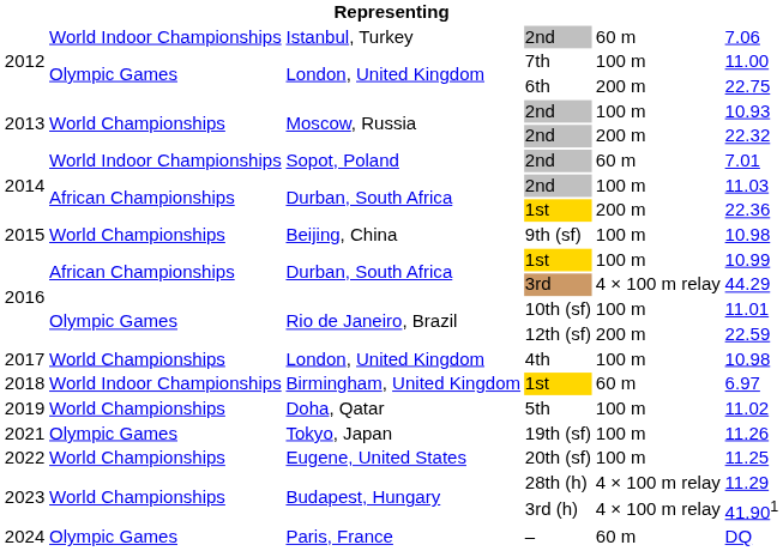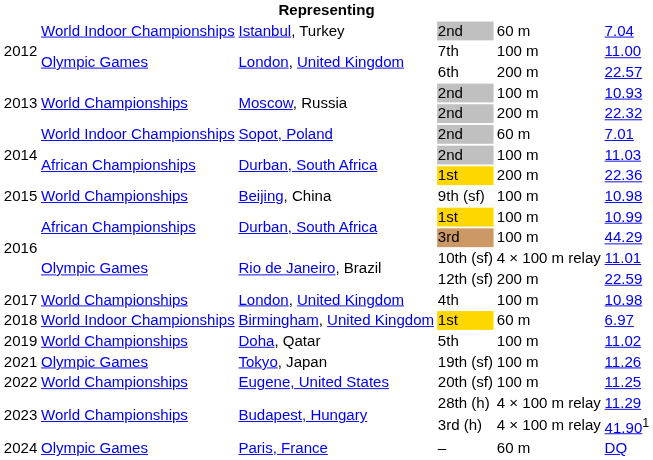 <table>
 <tr>
 <th colspan="6">Representing </th>
 </tr>
 <tr>
 <td rowspan = "3">2012</td>
 <td><a href='#'>World Indoor Championships</a></td>
 <td><a href='#'>Istanbul</a>, Turkey</td>
 <td bgcolor="silver">2nd</td>
 <td>60 m</td>
-<td><a href='#'>7.06</a></td>
+<td><a href='#'>7.04</a></td>
 </tr>
 <tr>
 <td rowspan = "2"><a href='#'>Olympic Games</a></td>
 <td rowspan = "2"><a href='#'>London</a>, <a href='#'>United Kingdom</a></td>
 <td>7th</td>
 <td>100 m</td>
 <td><a href='#'>11.00</a></td>
 </tr>
 <tr>
 <td>6th</td>
 <td>200 m</td>
-<td><a href='#'>22.75</a></td>
+<td><a href='#'>22.57</a></td>
 </tr>
 <tr>
 <td rowspan=2>2013</td>
 <td rowspan=2><a href='#'>World Championships</a></td>
 <td rowspan=2><a href='#'>Moscow</a>, Russia</td>
 <td bgcolor="silver">2nd</td>
 <td>100 m</td>
 <td><a href='#'>10.93</a></td>
 </tr>
 <tr>
 <td bgcolor="silver">2nd</td>
 <td>200 m</td>
 <td><a href='#'>22.32</a></td>
 </tr>
 <tr>
 <td rowspan=3>2014</td>
 <td><a href='#'>World Indoor Championships</a></td>
 <td><a href='#'>Sopot, Poland</a></td>
 <td bgcolor="silver">2nd</td>
 <td>60 m</td>
 <td><a href='#'>7.01</a></td>
 </tr>
 <tr>
 <td rowspan=2><a href='#'>African Championships</a></td>
 <td rowspan=2><a href='#'>Durban, South Africa</a></td>
 <td bgcolor=silver>2nd</td>
 <td>100 m</td>
 <td><a href='#'>11.03</a></td>
 </tr>
 <tr>
 <td bgcolor=gold>1st</td>
 <td>200 m</td>
 <td><a href='#'>22.36</a></td>
 </tr>
 <tr>
 <td>2015</td>
 <td><a href='#'>World Championships</a></td>
 <td><a href='#'>Beijing</a>, China</td>
 <td>9th (sf)</td>
 <td>100 m</td>
 <td><a href='#'>10.98</a></td>
 </tr>
 <tr>
 <td rowspan=4>2016</td>
 <td rowspan=2><a href='#'>African Championships</a></td>
 <td rowspan=2><a href='#'>Durban, South Africa</a></td>
 <td bgcolor=gold>1st</td>
 <td>100 m</td>
 <td><a href='#'>10.99</a></td>
 </tr>
 <tr>
 <td bgcolor=cc9966>3rd</td>
-<td>4 × 100 m relay</td>
+<td>100 m</td>
 <td><a href='#'>44.29</a></td>
 </tr>
 <tr>
 <td rowspan=2><a href='#'>Olympic Games</a></td>
 <td rowspan=2><a href='#'>Rio de Janeiro</a>, Brazil</td>
 <td>10th (sf)</td>
-<td>100 m</td>
+<td>4 × 100 m relay</td>
 <td><a href='#'>11.01</a></td>
 </tr>
 <tr>
 <td>12th (sf)</td>
 <td>200 m</td>
 <td><a href='#'>22.59</a></td>
 </tr>
 <tr>
 <td>2017</td>
 <td><a href='#'>World Championships</a></td>
 <td><a href='#'>London</a>, <a href='#'>United Kingdom</a></td>
 <td>4th</td>
 <td>100 m</td>
 <td><a href='#'>10.98</a></td>
 </tr>
 <tr>
 <td>2018</td>
 <td><a href='#'>World Indoor Championships</a></td>
 <td><a href='#'>Birmingham</a>, <a href='#'>United Kingdom</a></td>
 <td bgcolor="gold">1st</td>
 <td>60 m</td>
 <td><a href='#'>6.97</a></td>
 </tr>
 <tr>
 <td>2019</td>
 <td><a href='#'>World Championships</a></td>
 <td><a href='#'>Doha</a>, Qatar</td>
 <td>5th</td>
 <td>100 m</td>
 <td><a href='#'>11.02</a></td>
 </tr>
 <tr>
 <td>2021</td>
 <td><a href='#'>Olympic Games</a></td>
 <td><a href='#'>Tokyo</a>, Japan</td>
 <td>19th (sf)</td>
 <td>100 m</td>
 <td><a href='#'>11.26</a></td>
 </tr>
 <tr>
 <td>2022</td>
 <td><a href='#'>World Championships</a></td>
 <td><a href='#'>Eugene, United States</a></td>
 <td>20th (sf)</td>
 <td>100 m</td>
 <td><a href='#'>11.25</a></td>
 </tr>
 <tr>
 <td rowspan=2>2023</td>
 <td rowspan=2><a href='#'>World Championships</a></td>
 <td rowspan=2><a href='#'>Budapest, Hungary</a></td>
 <td>28th (h)</td>
 <td>4 × 100 m relay</td>
 <td><a href='#'>11.29</a></td>
 </tr>
 <tr>
 <td>3rd (h)</td>
 <td>4 × 100 m relay</td>
 <td><a href='#'>41.90</a><sup>1</sup></td>
 </tr>
 <tr>
 <td>2024</td>
 <td><a href='#'>Olympic Games</a></td>
 <td><a href='#'>Paris, France</a></td>
 <td>–</td>
 <td>60 m</td>
 <td><a href='#'>DQ</a></td>
 </tr>
 </table>
